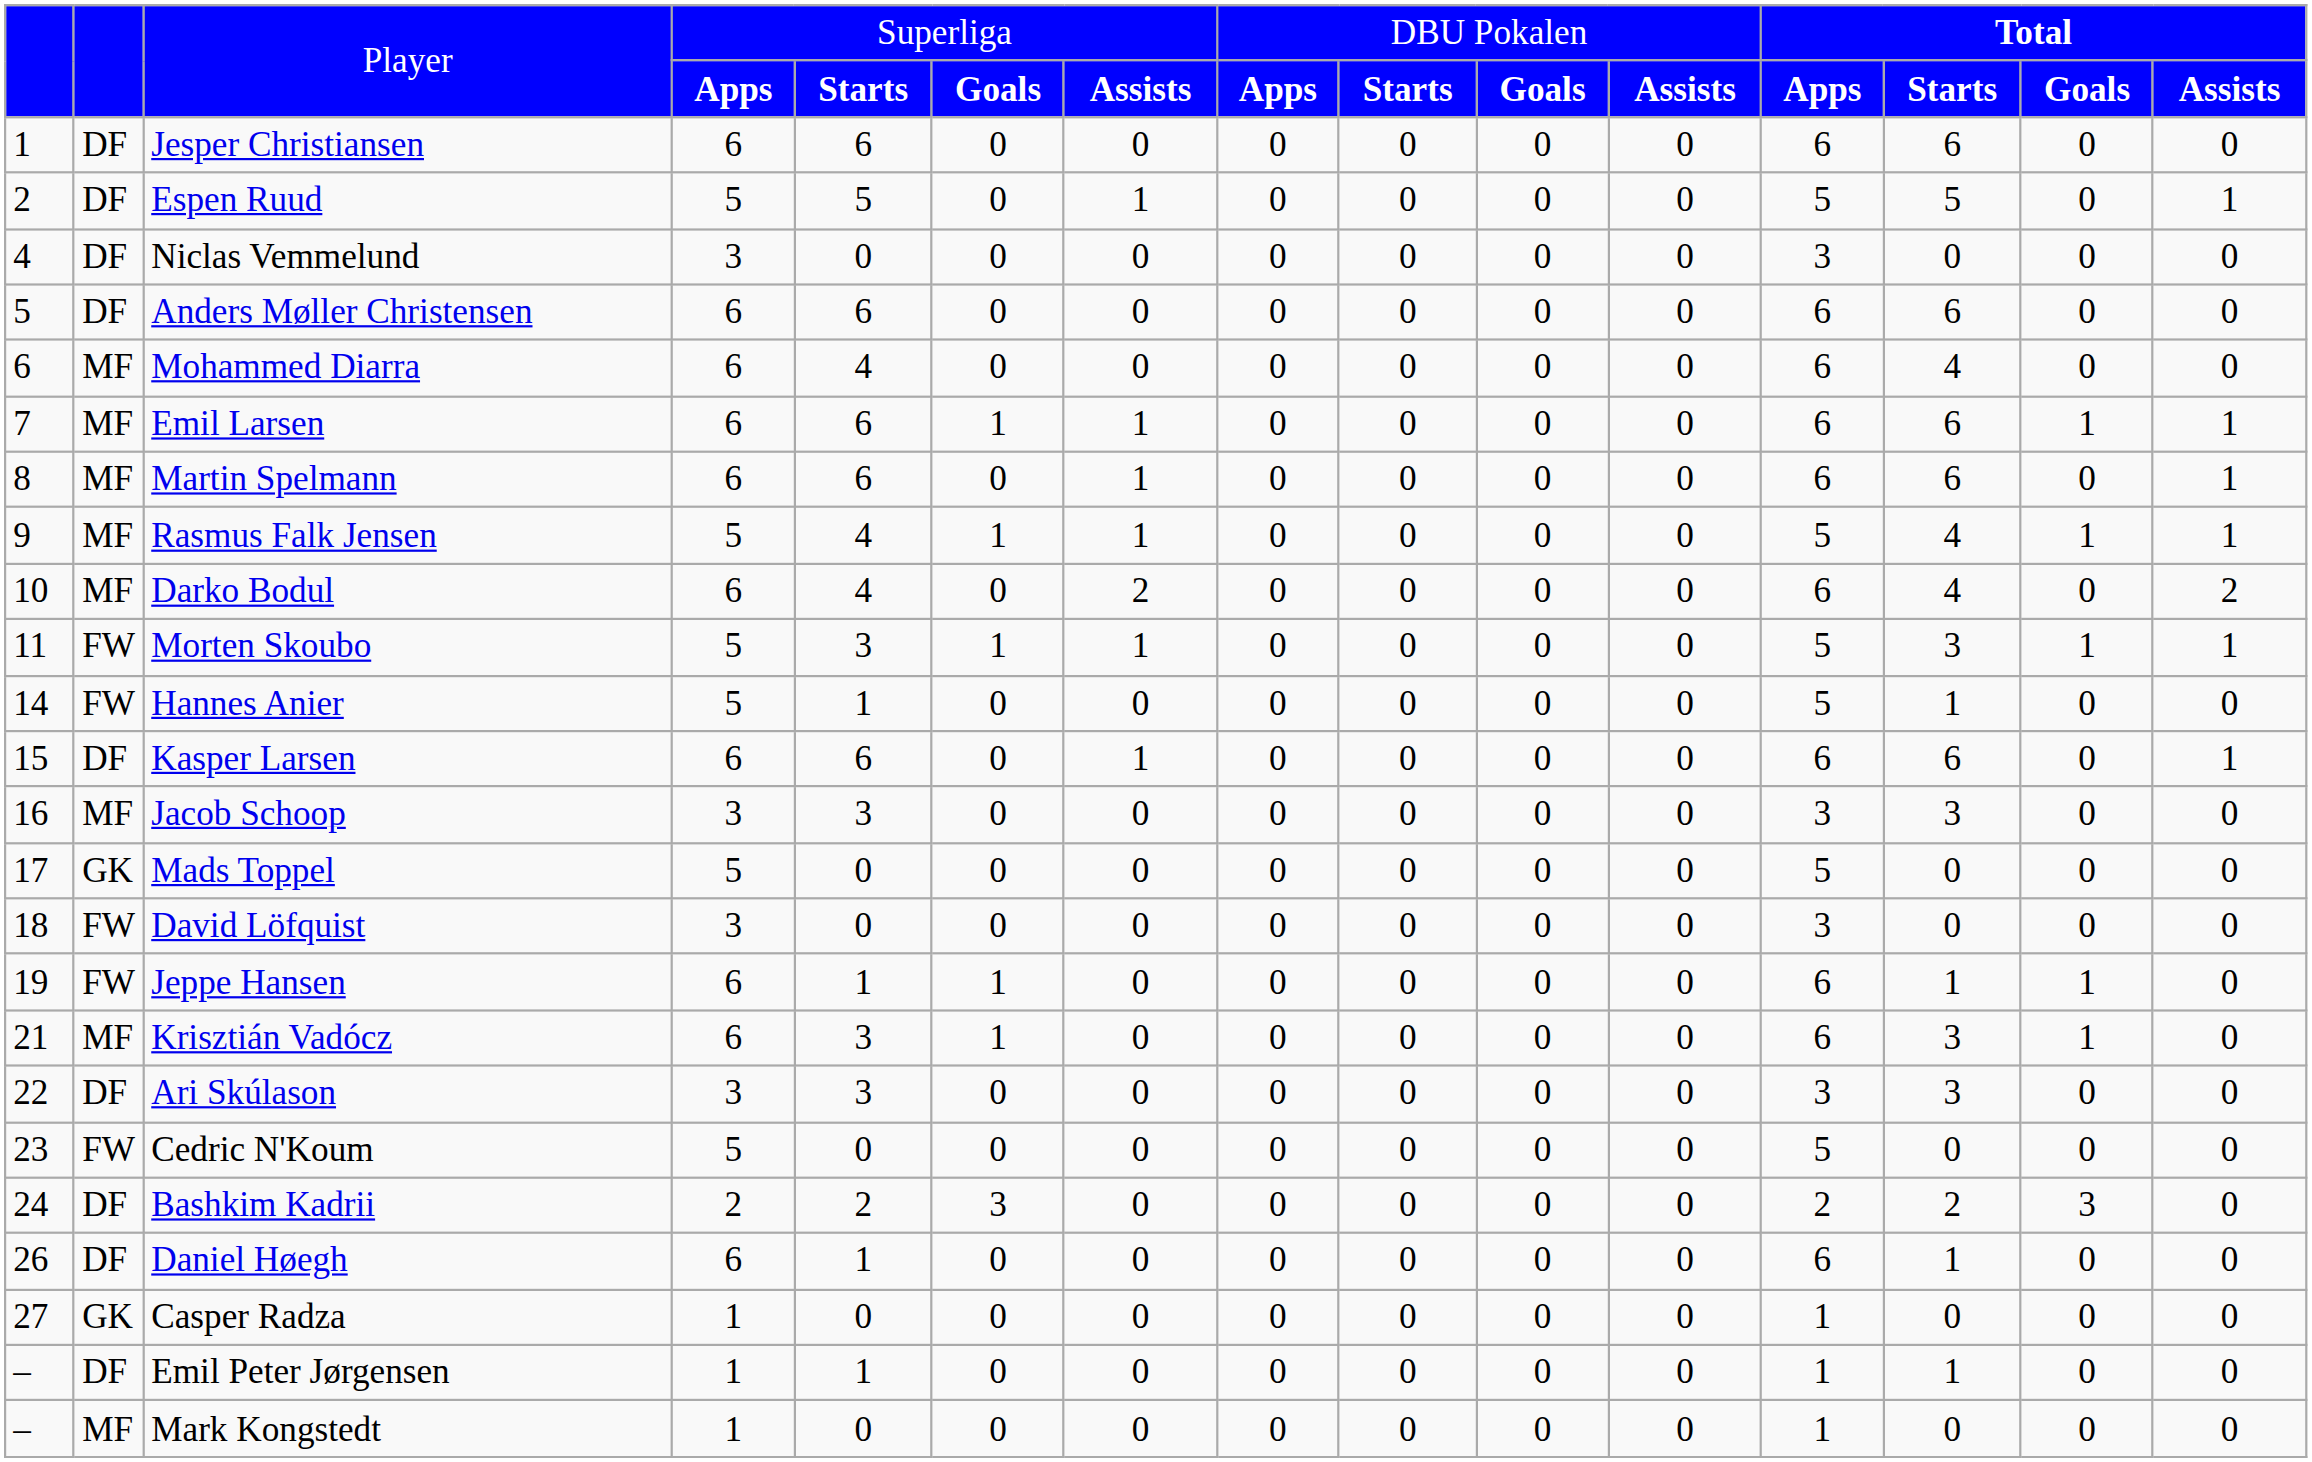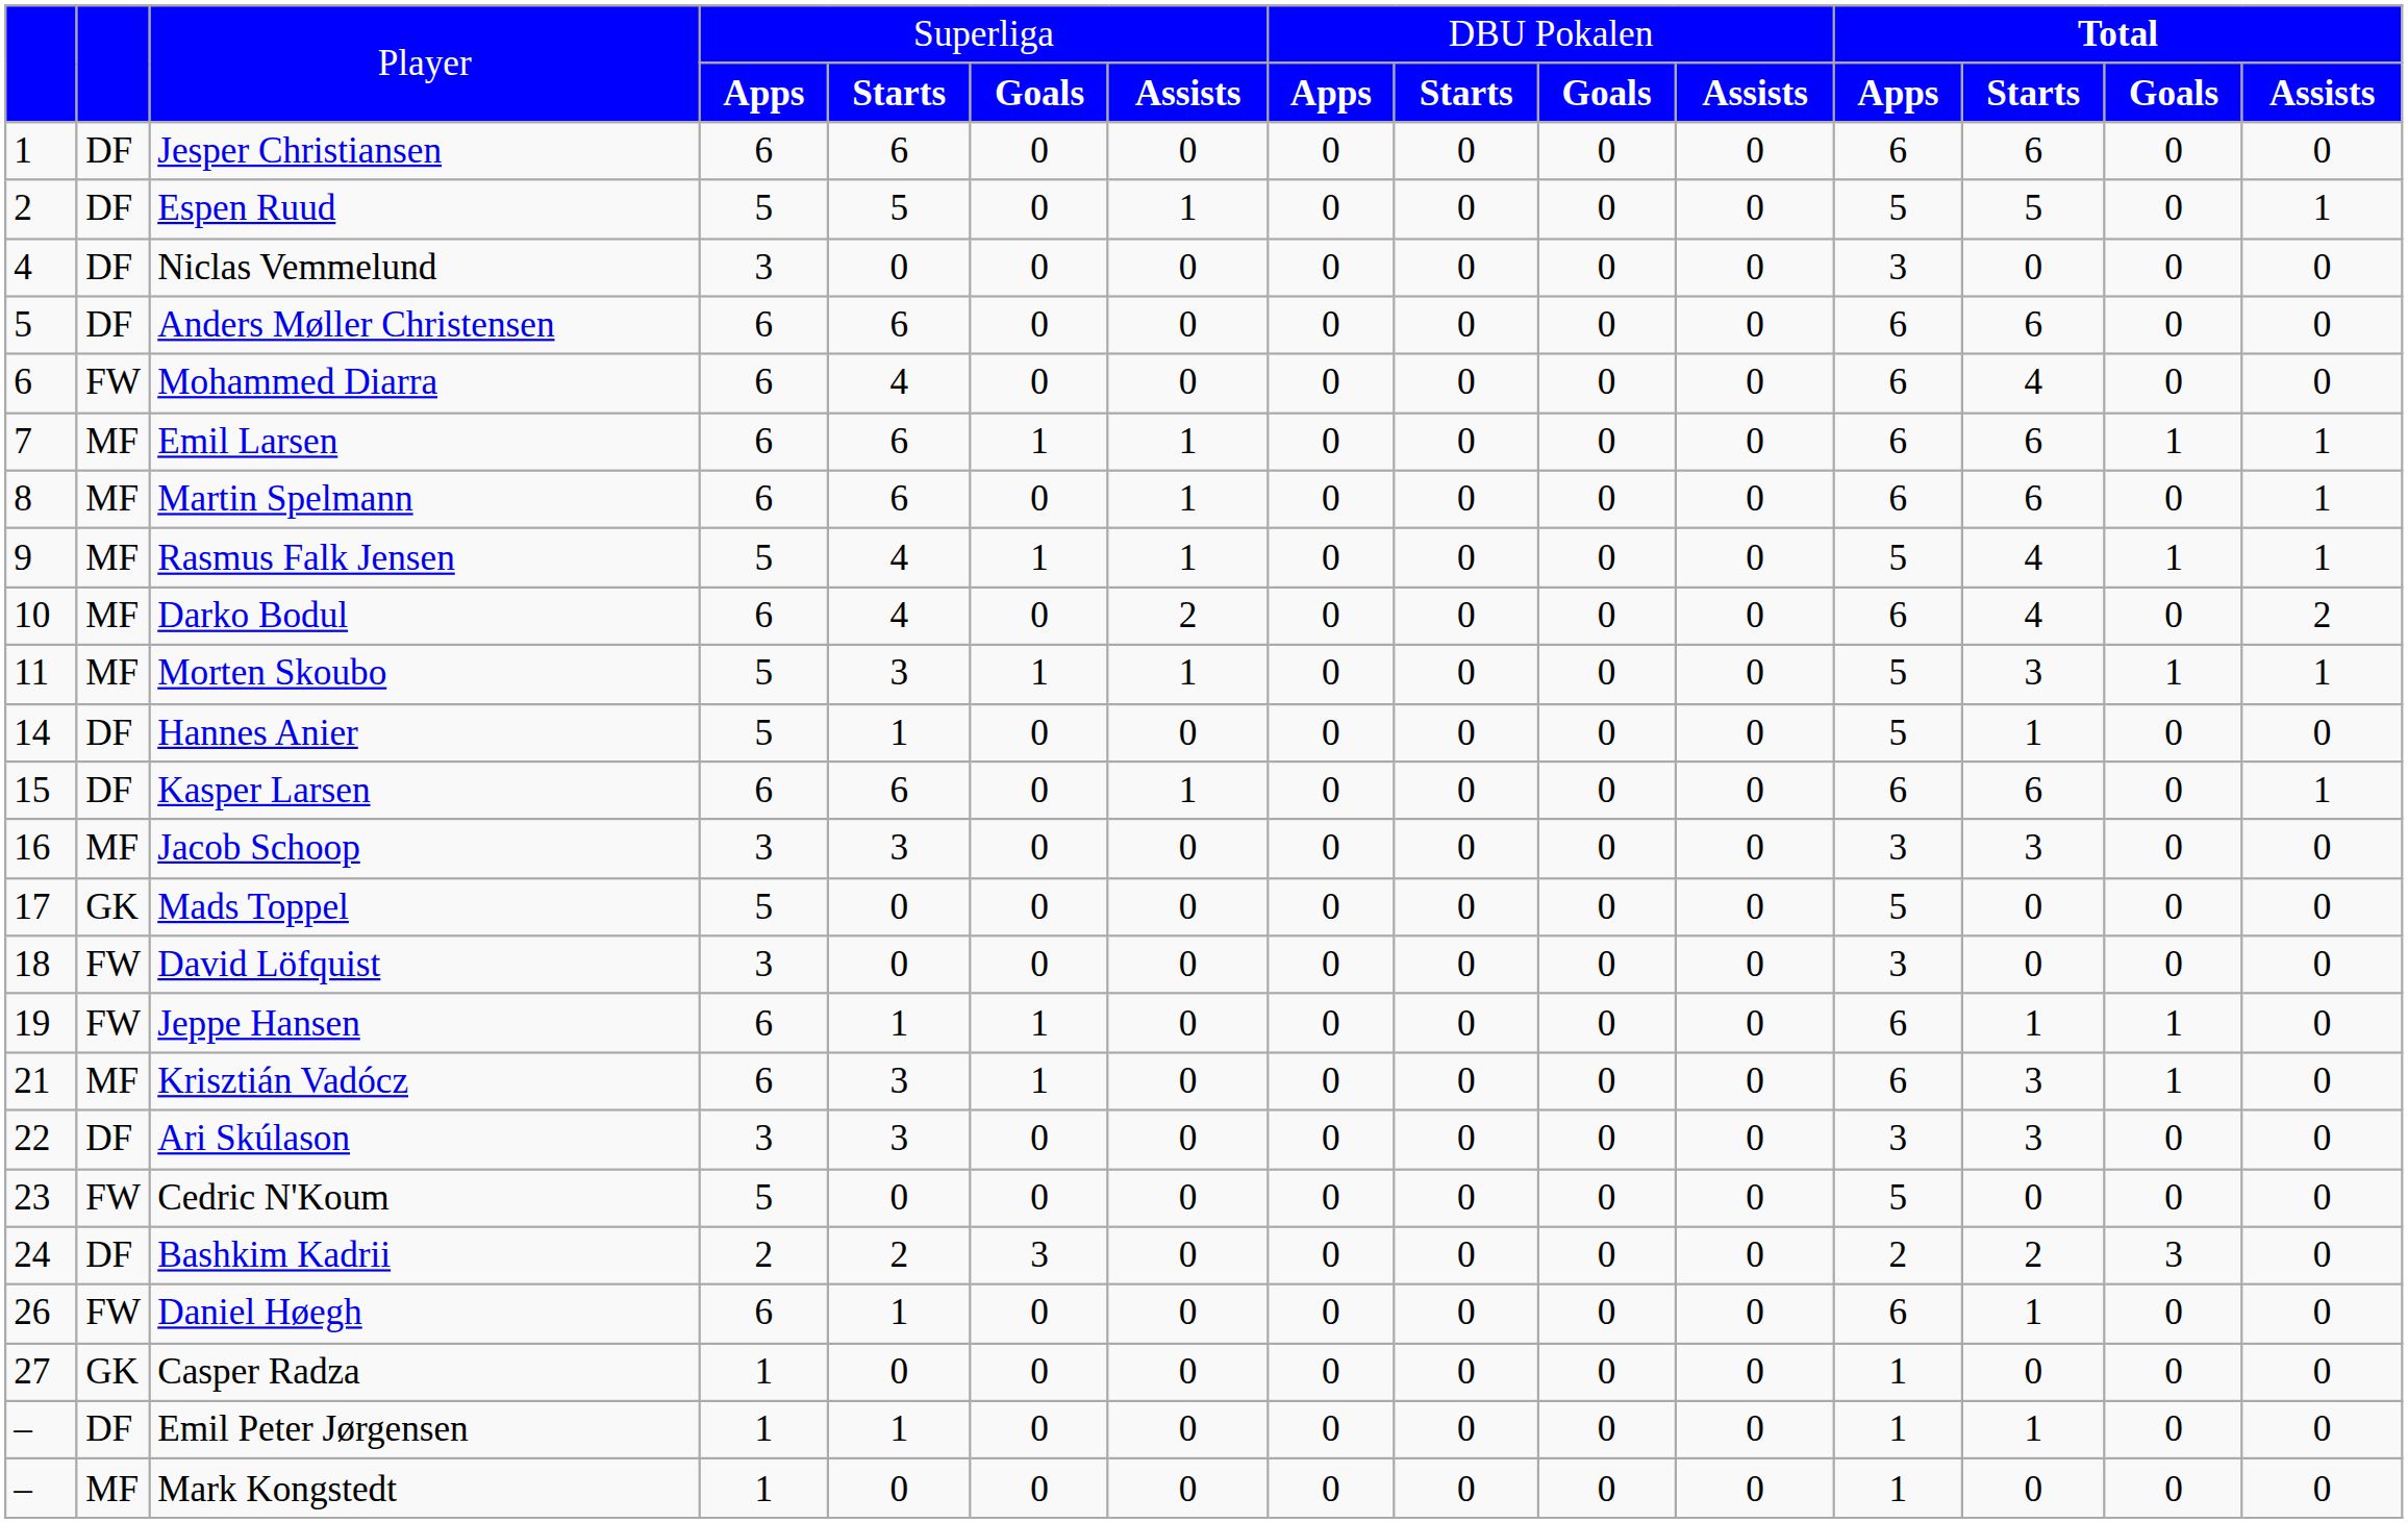 <table class="wikitable" style="text-align:center">
 <tr>
 <td rowspan=2 style="background:#0000ff; color:white; width:3%"></td>
 <td rowspan=2 style="background:#0000ff; color:white; width:3%"></td>
 <td rowspan=2 style="background:#0000ff; color:white; width:23%">Player</td>
 <td style="background:#0000ff; color:white;" colspan=4>Superliga</td>
 <td style="background:#0000ff; color:white;" colspan=4>DBU Pokalen</td>
 <td style="background:#0000ff; color:white;" colspan=4><strong>Total</strong></td>
 </tr>
 <tr>
 <th style="background:#0000ff; color:white;">Apps</th>
 <th style="background:#0000ff; color:white;">Starts</th>
 <th style="background:#0000ff; color:white;">Goals</th>
 <th style="background:#0000ff; color:white;">Assists</th>
 <th style="background:#0000ff; color:white;">Apps</th>
 <th style="background:#0000ff; color:white;">Starts</th>
 <th style="background:#0000ff; color:white;">Goals</th>
 <th style="background:#0000ff; color:white;">Assists</th>
 <th style="background:#0000ff; color:white;">Apps</th>
 <th style="background:#0000ff; color:white;">Starts</th>
 <th style="background:#0000ff; color:white;">Goals</th>
 <th style="background:#0000ff; color:white;">Assists</th>
 </tr>
 <tr>
 <td align=left>1</td>
 <td align=left>DF</td>
 <td align=left> <a href='#'>Jesper Christiansen</a></td>
 <td>6</td>
 <td>6</td>
 <td>0</td>
 <td>0</td>
 <td>0</td>
 <td>0</td>
 <td>0</td>
 <td>0</td>
 <td>6</td>
 <td>6</td>
 <td>0</td>
 <td>0</td>
 </tr>
 <tr>
 <td align=left>2</td>
 <td align=left>DF</td>
 <td align=left> <a href='#'>Espen Ruud</a></td>
 <td>5</td>
 <td>5</td>
 <td>0</td>
 <td>1</td>
 <td>0</td>
 <td>0</td>
 <td>0</td>
 <td>0</td>
 <td>5</td>
 <td>5</td>
 <td>0</td>
 <td>1</td>
 </tr>
 <tr>
 <td align=left>4</td>
 <td align=left>DF</td>
 <td align=left> Niclas Vemmelund</td>
 <td>3</td>
 <td>0</td>
 <td>0</td>
 <td>0</td>
 <td>0</td>
 <td>0</td>
 <td>0</td>
 <td>0</td>
 <td>3</td>
 <td>0</td>
 <td>0</td>
 <td>0</td>
 </tr>
 <tr>
 <td align=left>5</td>
 <td align=left>DF</td>
 <td align=left> <a href='#'>Anders Møller Christensen</a></td>
 <td>6</td>
 <td>6</td>
 <td>0</td>
 <td>0</td>
 <td>0</td>
 <td>0</td>
 <td>0</td>
 <td>0</td>
 <td>6</td>
 <td>6</td>
 <td>0</td>
 <td>0</td>
 </tr>
 <tr>
 <td align=left>6</td>
-<td align=left>MF</td>
+<td align=left>FW</td>
 <td align=left> <a href='#'>Mohammed Diarra</a></td>
 <td>6</td>
 <td>4</td>
 <td>0</td>
 <td>0</td>
 <td>0</td>
 <td>0</td>
 <td>0</td>
 <td>0</td>
 <td>6</td>
 <td>4</td>
 <td>0</td>
 <td>0</td>
 </tr>
 <tr>
 <td align=left>7</td>
 <td align=left>MF</td>
 <td align=left> <a href='#'>Emil Larsen</a></td>
 <td>6</td>
 <td>6</td>
 <td>1</td>
 <td>1</td>
 <td>0</td>
 <td>0</td>
 <td>0</td>
 <td>0</td>
 <td>6</td>
 <td>6</td>
 <td>1</td>
 <td>1</td>
 </tr>
 <tr>
 <td align=left>8</td>
 <td align=left>MF</td>
 <td align=left> <a href='#'>Martin Spelmann</a></td>
 <td>6</td>
 <td>6</td>
 <td>0</td>
 <td>1</td>
 <td>0</td>
 <td>0</td>
 <td>0</td>
 <td>0</td>
 <td>6</td>
 <td>6</td>
 <td>0</td>
 <td>1</td>
 </tr>
 <tr>
 <td align=left>9</td>
 <td align=left>MF</td>
 <td align=left> <a href='#'>Rasmus Falk Jensen</a></td>
 <td>5</td>
 <td>4</td>
 <td>1</td>
 <td>1</td>
 <td>0</td>
 <td>0</td>
 <td>0</td>
 <td>0</td>
 <td>5</td>
 <td>4</td>
 <td>1</td>
 <td>1</td>
 </tr>
 <tr>
 <td align=left>10</td>
 <td align=left>MF</td>
 <td align=left> <a href='#'>Darko Bodul</a></td>
 <td>6</td>
 <td>4</td>
 <td>0</td>
 <td>2</td>
 <td>0</td>
 <td>0</td>
 <td>0</td>
 <td>0</td>
 <td>6</td>
 <td>4</td>
 <td>0</td>
 <td>2</td>
 </tr>
 <tr>
 <td align=left>11</td>
-<td align=left>FW</td>
+<td align=left>MF</td>
 <td align=left> <a href='#'>Morten Skoubo</a></td>
 <td>5</td>
 <td>3</td>
 <td>1</td>
 <td>1</td>
 <td>0</td>
 <td>0</td>
 <td>0</td>
 <td>0</td>
 <td>5</td>
 <td>3</td>
 <td>1</td>
 <td>1</td>
 </tr>
 <tr>
 <td align=left>14</td>
-<td align=left>FW</td>
+<td align=left>DF</td>
 <td align=left> <a href='#'>Hannes Anier</a></td>
 <td>5</td>
 <td>1</td>
 <td>0</td>
 <td>0</td>
 <td>0</td>
 <td>0</td>
 <td>0</td>
 <td>0</td>
 <td>5</td>
 <td>1</td>
 <td>0</td>
 <td>0</td>
 </tr>
 <tr>
 <td align=left>15</td>
 <td align=left>DF</td>
 <td align=left> <a href='#'>Kasper Larsen</a></td>
 <td>6</td>
 <td>6</td>
 <td>0</td>
 <td>1</td>
 <td>0</td>
 <td>0</td>
 <td>0</td>
 <td>0</td>
 <td>6</td>
 <td>6</td>
 <td>0</td>
 <td>1</td>
 </tr>
 <tr>
 <td align=left>16</td>
 <td align=left>MF</td>
 <td align=left> <a href='#'>Jacob Schoop</a></td>
 <td>3</td>
 <td>3</td>
 <td>0</td>
 <td>0</td>
 <td>0</td>
 <td>0</td>
 <td>0</td>
 <td>0</td>
 <td>3</td>
 <td>3</td>
 <td>0</td>
 <td>0</td>
 </tr>
 <tr>
 <td align=left>17</td>
 <td align=left>GK</td>
 <td align=left> <a href='#'>Mads Toppel</a></td>
 <td>5</td>
 <td>0</td>
 <td>0</td>
 <td>0</td>
 <td>0</td>
 <td>0</td>
 <td>0</td>
 <td>0</td>
 <td>5</td>
 <td>0</td>
 <td>0</td>
 <td>0</td>
 </tr>
 <tr>
 <td align=left>18</td>
 <td align=left>FW</td>
 <td align=left> <a href='#'>David Löfquist</a></td>
 <td>3</td>
 <td>0</td>
 <td>0</td>
 <td>0</td>
 <td>0</td>
 <td>0</td>
 <td>0</td>
 <td>0</td>
 <td>3</td>
 <td>0</td>
 <td>0</td>
 <td>0</td>
 </tr>
 <tr>
 <td align=left>19</td>
 <td align=left>FW</td>
 <td align=left> <a href='#'>Jeppe Hansen</a></td>
 <td>6</td>
 <td>1</td>
 <td>1</td>
 <td>0</td>
 <td>0</td>
 <td>0</td>
 <td>0</td>
 <td>0</td>
 <td>6</td>
 <td>1</td>
 <td>1</td>
 <td>0</td>
 </tr>
 <tr>
 <td align=left>21</td>
 <td align=left>MF</td>
 <td align=left> <a href='#'>Krisztián Vadócz</a></td>
 <td>6</td>
 <td>3</td>
 <td>1</td>
 <td>0</td>
 <td>0</td>
 <td>0</td>
 <td>0</td>
 <td>0</td>
 <td>6</td>
 <td>3</td>
 <td>1</td>
 <td>0</td>
 </tr>
 <tr>
 <td align=left>22</td>
 <td align=left>DF</td>
 <td align=left> <a href='#'>Ari Skúlason</a></td>
 <td>3</td>
 <td>3</td>
 <td>0</td>
 <td>0</td>
 <td>0</td>
 <td>0</td>
 <td>0</td>
 <td>0</td>
 <td>3</td>
 <td>3</td>
 <td>0</td>
 <td>0</td>
 </tr>
 <tr>
 <td align=left>23</td>
 <td align=left>FW</td>
 <td align=left> Cedric N'Koum</td>
 <td>5</td>
 <td>0</td>
 <td>0</td>
 <td>0</td>
 <td>0</td>
 <td>0</td>
 <td>0</td>
 <td>0</td>
 <td>5</td>
 <td>0</td>
 <td>0</td>
 <td>0</td>
 </tr>
 <tr>
 <td align=left>24</td>
 <td align=left>DF</td>
 <td align=left> <a href='#'>Bashkim Kadrii</a></td>
 <td>2</td>
 <td>2</td>
 <td>3</td>
 <td>0</td>
 <td>0</td>
 <td>0</td>
 <td>0</td>
 <td>0</td>
 <td>2</td>
 <td>2</td>
 <td>3</td>
 <td>0</td>
 </tr>
 <tr>
 <td align=left>26</td>
-<td align=left>DF</td>
+<td align=left>FW</td>
 <td align=left> <a href='#'>Daniel Høegh</a></td>
 <td>6</td>
 <td>1</td>
 <td>0</td>
 <td>0</td>
 <td>0</td>
 <td>0</td>
 <td>0</td>
 <td>0</td>
 <td>6</td>
 <td>1</td>
 <td>0</td>
 <td>0</td>
 </tr>
 <tr>
 <td align=left>27</td>
 <td align=left>GK</td>
 <td align=left> Casper Radza</td>
 <td>1</td>
 <td>0</td>
 <td>0</td>
 <td>0</td>
 <td>0</td>
 <td>0</td>
 <td>0</td>
 <td>0</td>
 <td>1</td>
 <td>0</td>
 <td>0</td>
 <td>0</td>
 </tr>
 <tr>
 <td align=left>–</td>
 <td align=left>DF</td>
 <td align=left> Emil Peter Jørgensen</td>
 <td>1</td>
 <td>1</td>
 <td>0</td>
 <td>0</td>
 <td>0</td>
 <td>0</td>
 <td>0</td>
 <td>0</td>
 <td>1</td>
 <td>1</td>
 <td>0</td>
 <td>0</td>
 </tr>
 <tr>
 <td align=left>–</td>
 <td align=left>MF</td>
 <td align=left> Mark Kongstedt</td>
 <td>1</td>
 <td>0</td>
 <td>0</td>
 <td>0</td>
 <td>0</td>
 <td>0</td>
 <td>0</td>
 <td>0</td>
 <td>1</td>
 <td>0</td>
 <td>0</td>
 <td>0</td>
 </tr>
 </table>
